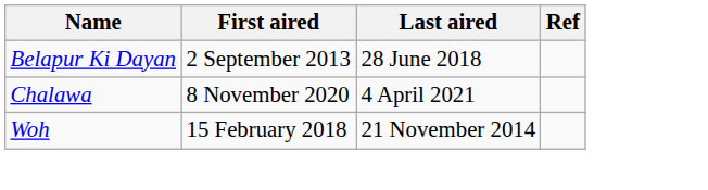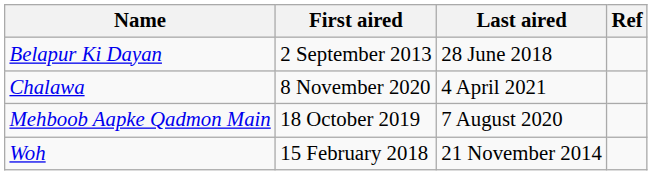 <table class="wikitable">
 <tr>
 <th>Name</th>
 <th>First aired</th>
 <th>Last aired</th>
 <th>Ref</th>
 </tr>
 <tr>
 <td><em><a href='#'>Belapur Ki Dayan</a></em></td>
 <td>2 September 2013</td>
 <td>28 June 2018</td>
 <td></td>
 </tr>
 <tr>
 <td><em><a href='#'>Chalawa</a></em></td>
 <td>8 November 2020</td>
 <td>4 April 2021</td>
 <td></td>
 </tr>
 <tr>
+<td><em><a href='#'>Mehboob Aapke Qadmon Main</a></em></td>
+<td>18 October 2019</td>
+<td>7 August 2020</td>
+<td></td>
+</tr>
+<tr>
 <td><em><a href='#'>Woh</a></em></td>
 <td>15 February 2018</td>
 <td>21 November 2014</td>
 <td></td>
 </tr>
 </table>
